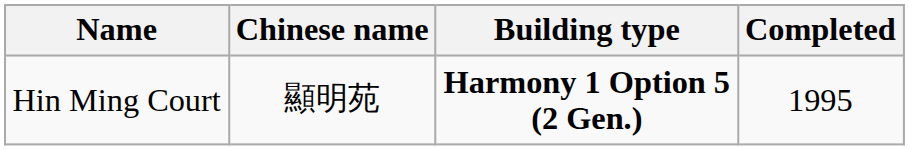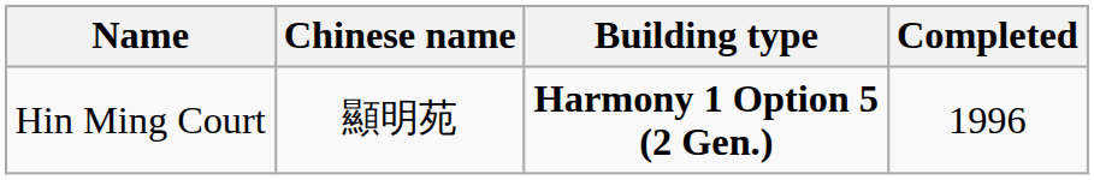 <table class="wikitable" style="text-align: center">
 <tr>
 <th>Name</th>
 <th>Chinese name</th>
 <th>Building type</th>
 <th>Completed</th>
 </tr>
 <tr>
 <td>Hin Ming Court</td>
 <td>顯明苑</td>
 <td><strong>Harmony 1 Option 5<br>(2 Gen.)</strong></td>
-<td>1995</td>
+<td>1996</td>
 </tr>
 </table>
